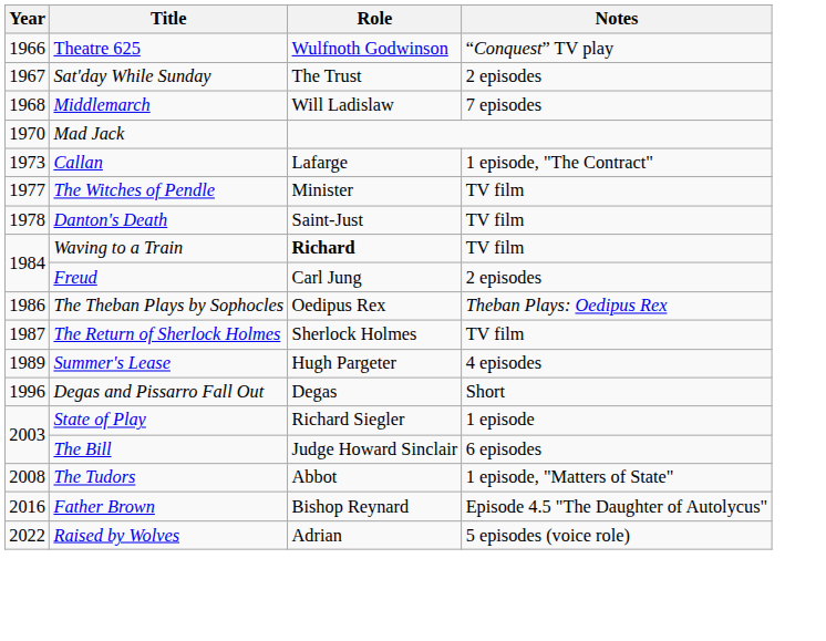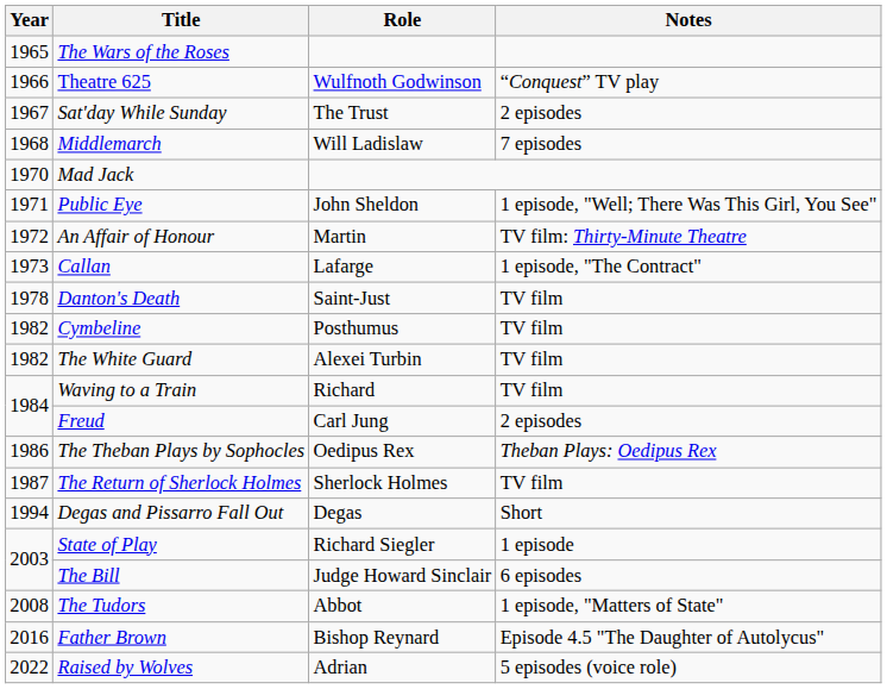 <table class="wikitable sortable">
 <tr>
 <th>Year</th>
 <th>Title</th>
 <th>Role</th>
 <th>Notes</th>
+</tr>
+<tr>
+<td>1965</td>
+<td><em><a href='#'>The Wars of the Roses</a></em></td>
+<td></td>
+<td></td>
 </tr>
 <tr>
 <td>1966</td>
 <td><a href='#'>Theatre 625</a></td>
 <td><a href='#'>Wulfnoth Godwinson</a></td>
 <td>“<em>Conquest</em>”  TV play</td>
 </tr>
 <tr>
 <td>1967</td>
 <td><em>Sat'day While Sunday</em></td>
 <td>The Trust</td>
 <td>2 episodes</td>
 </tr>
 <tr>
 <td>1968</td>
 <td><em><a href='#'>Middlemarch</a></em></td>
 <td>Will Ladislaw</td>
 <td>7 episodes</td>
 </tr>
 <tr>
 <td>1970</td>
 <td><em>Mad Jack</em></td>
 </tr>
 <tr>
+<td>1971</td>
+<td><em><a href='#'>Public Eye</a></em></td>
+<td>John Sheldon</td>
+<td>1 episode, "Well; There Was This Girl, You See"</td>
+</tr>
+<tr>
+<td>1972</td>
+<td><em>An Affair of Honour</em></td>
+<td>Martin</td>
+<td>TV film: <em><a href='#'>Thirty-Minute Theatre</a></em></td>
+</tr>
+<tr>
 <td>1973</td>
 <td><em><a href='#'>Callan</a></em></td>
 <td>Lafarge</td>
 <td>1 episode, "The Contract"</td>
-</tr>
-<tr>
-<td>1977</td>
-<td><em><a href='#'>The Witches of Pendle</a></em></td>
-<td>Minister</td>
-<td>TV film</td>
 </tr>
 <tr>
 <td>1978</td>
 <td><em><a href='#'>Danton's Death</a></em></td>
 <td>Saint-Just</td>
 <td>TV film</td>
 </tr>
 <tr>
+<td>1982</td>
+<td><em><a href='#'>Cymbeline</a></em></td>
+<td>Posthumus</td>
+<td>TV film</td>
+</tr>
+<tr>
+<td>1982</td>
+<td><em>The White Guard</em></td>
+<td>Alexei Turbin</td>
+<td>TV film</td>
+</tr>
+<tr>
 <td rowspan="2">1984</td>
 <td><em>Waving to a Train</em></td>
-<td><strong>Richard</strong></td>
+<td>Richard</td>
 <td>TV film</td>
 </tr>
 <tr>
 <td><em><a href='#'>Freud</a></em></td>
 <td>Carl Jung</td>
 <td>2 episodes</td>
 </tr>
 <tr>
 <td>1986</td>
 <td><em>The Theban Plays by Sophocles</em></td>
 <td>Oedipus Rex</td>
 <td><em>Theban Plays: <a href='#'>Oedipus Rex</a></em></td>
 </tr>
 <tr>
 <td>1987</td>
 <td><em><a href='#'>The Return of Sherlock Holmes</a></em></td>
 <td>Sherlock Holmes</td>
 <td>TV film</td>
 </tr>
 <tr>
-<td>1989</td>
-<td><em><a href='#'>Summer's Lease</a></em></td>
-<td>Hugh Pargeter</td>
-<td>4 episodes</td>
-</tr>
-<tr>
-<td>1996</td>
+<td>1994</td>
 <td><em>Degas and Pissarro Fall Out</em></td>
 <td>Degas</td>
 <td>Short</td>
 </tr>
 <tr>
 <td rowspan="2">2003</td>
 <td><em><a href='#'>State of Play</a></em></td>
 <td>Richard Siegler</td>
 <td>1 episode</td>
 </tr>
 <tr>
 <td><em><a href='#'>The Bill</a></em></td>
 <td>Judge Howard Sinclair</td>
 <td>6 episodes</td>
 </tr>
 <tr>
 <td>2008</td>
 <td><em><a href='#'>The Tudors</a></em></td>
 <td>Abbot</td>
 <td>1 episode, "Matters of State"</td>
 </tr>
 <tr>
 <td>2016</td>
 <td><em><a href='#'>Father Brown</a></em></td>
 <td>Bishop Reynard</td>
 <td>Episode 4.5 "The Daughter of Autolycus"</td>
 </tr>
 <tr>
 <td>2022</td>
 <td><em><a href='#'>Raised by Wolves</a></em></td>
 <td>Adrian</td>
 <td>5 episodes (voice role)</td>
 </tr>
 </table>
